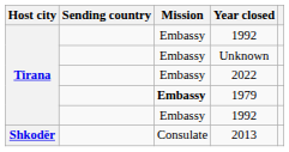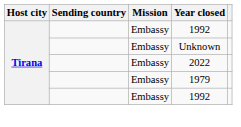 <table class="wikitable plainrowheaders">
 <tr>
 <th scope="col">Host city</th>
 <th scope="col">Sending country</th>
 <th scope="col">Mission</th>
 <th scope="col">Year closed</th>
 <th scope="col"></th>
 </tr>
 <tr>
 <th rowspan="5"><a href='#'>Tirana</a></th>
 <td></td>
 <td style="text-align:center;">Embassy</td>
 <td style="text-align:center;">1992</td>
 <td style="text-align:center;"></td>
 </tr>
 <tr>
 <td></td>
 <td style="text-align:center;">Embassy</td>
 <td style="text-align:center;">Unknown</td>
 <td style="text-align:center;"></td>
 </tr>
 <tr>
 <td></td>
 <td style="text-align:center;">Embassy</td>
 <td style="text-align:center;">2022</td>
 <td style="text-align:center;"></td>
 </tr>
 <tr>
 <td></td>
-<td><strong>Embassy</strong></td>
+<td>Embassy</td>
 <td style="text-align:center;">1979</td>
 <td style="text-align:center;"></td>
 </tr>
 <tr>
 <td></td>
 <td style="text-align:center;">Embassy</td>
 <td style="text-align:center;">1992</td>
 <td style="text-align:center;"></td>
 </tr>
-<tr>
-<th><a href='#'>Shkodër</a></th>
-<td></td>
-<td style="text-align:center;">Consulate</td>
-<td style="text-align:center;">2013</td>
-<td style="text-align:center;"></td>
-</tr>
 </table>
